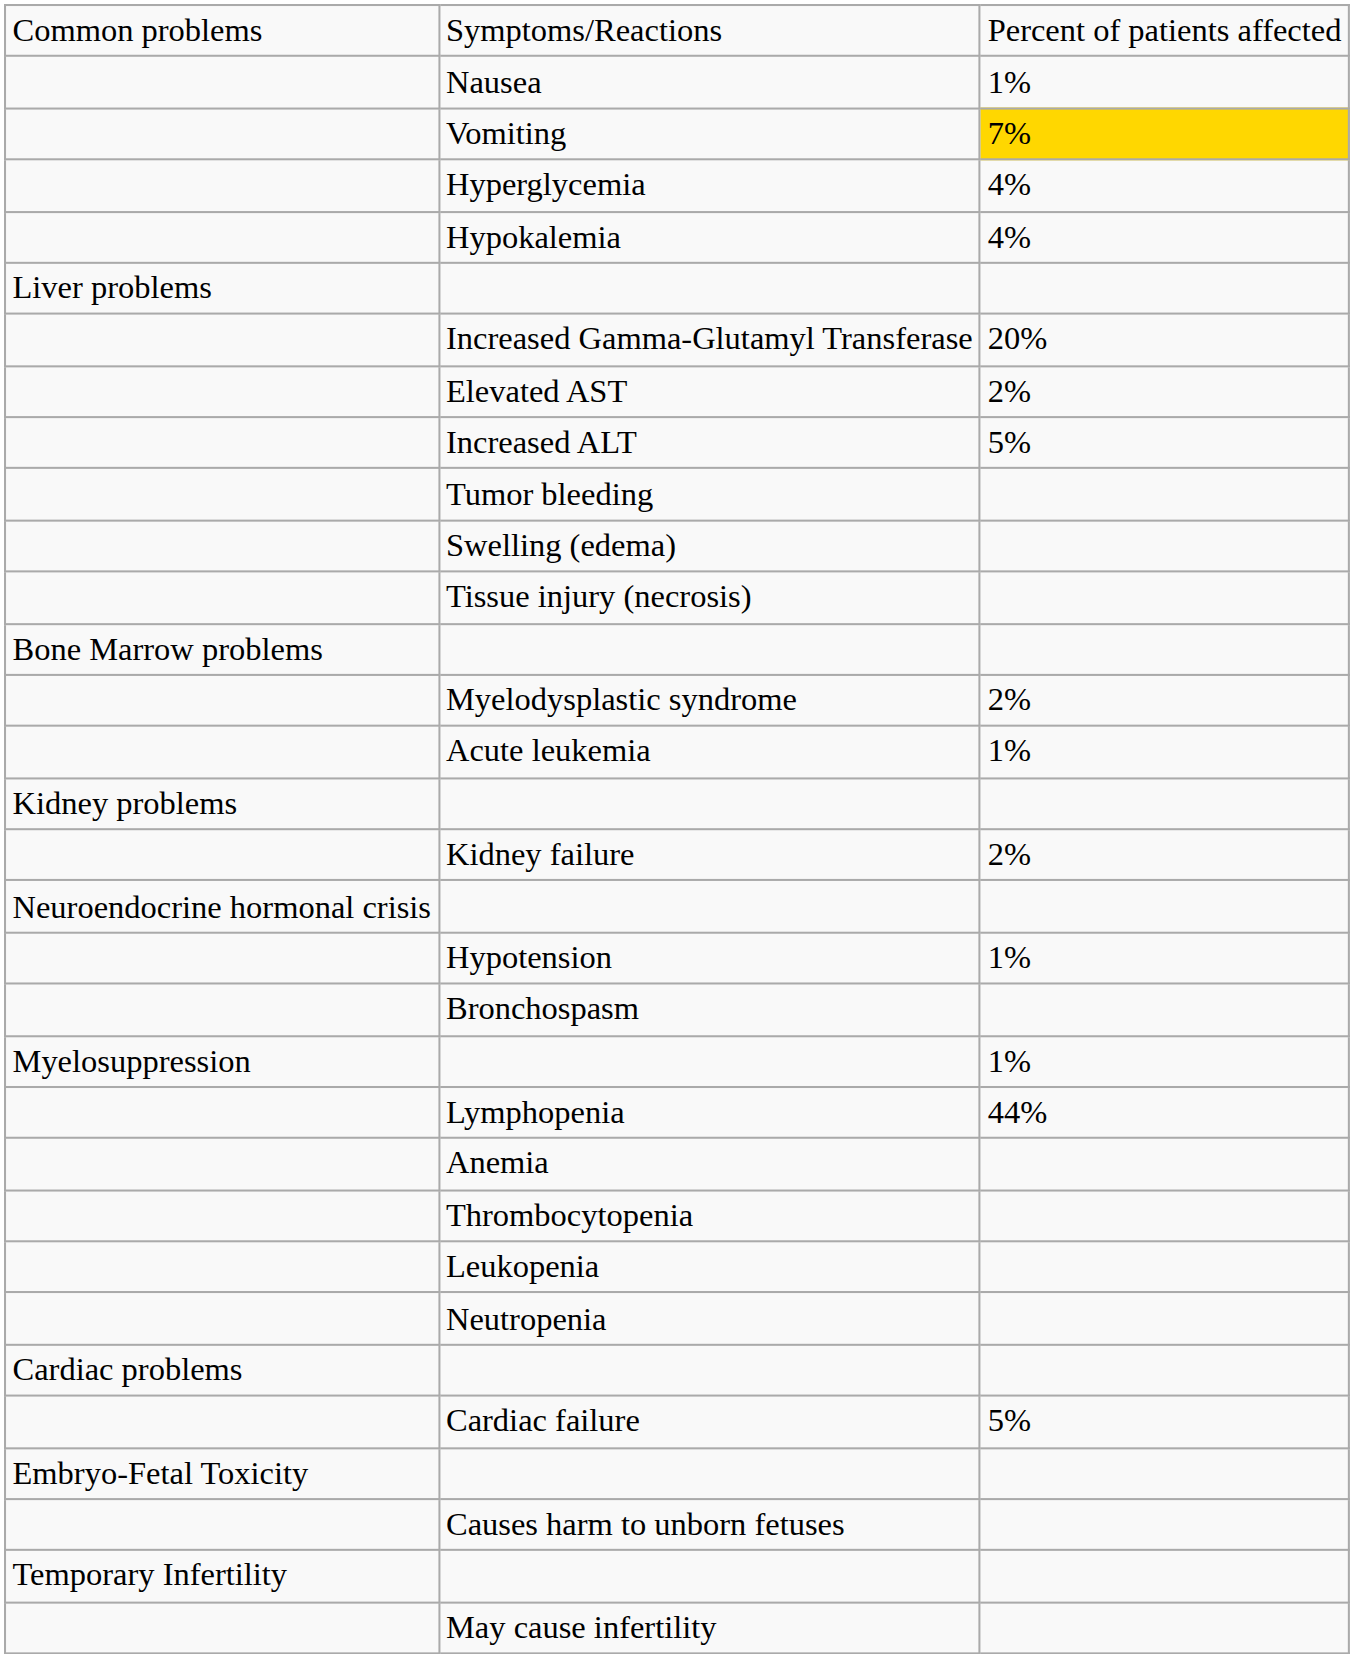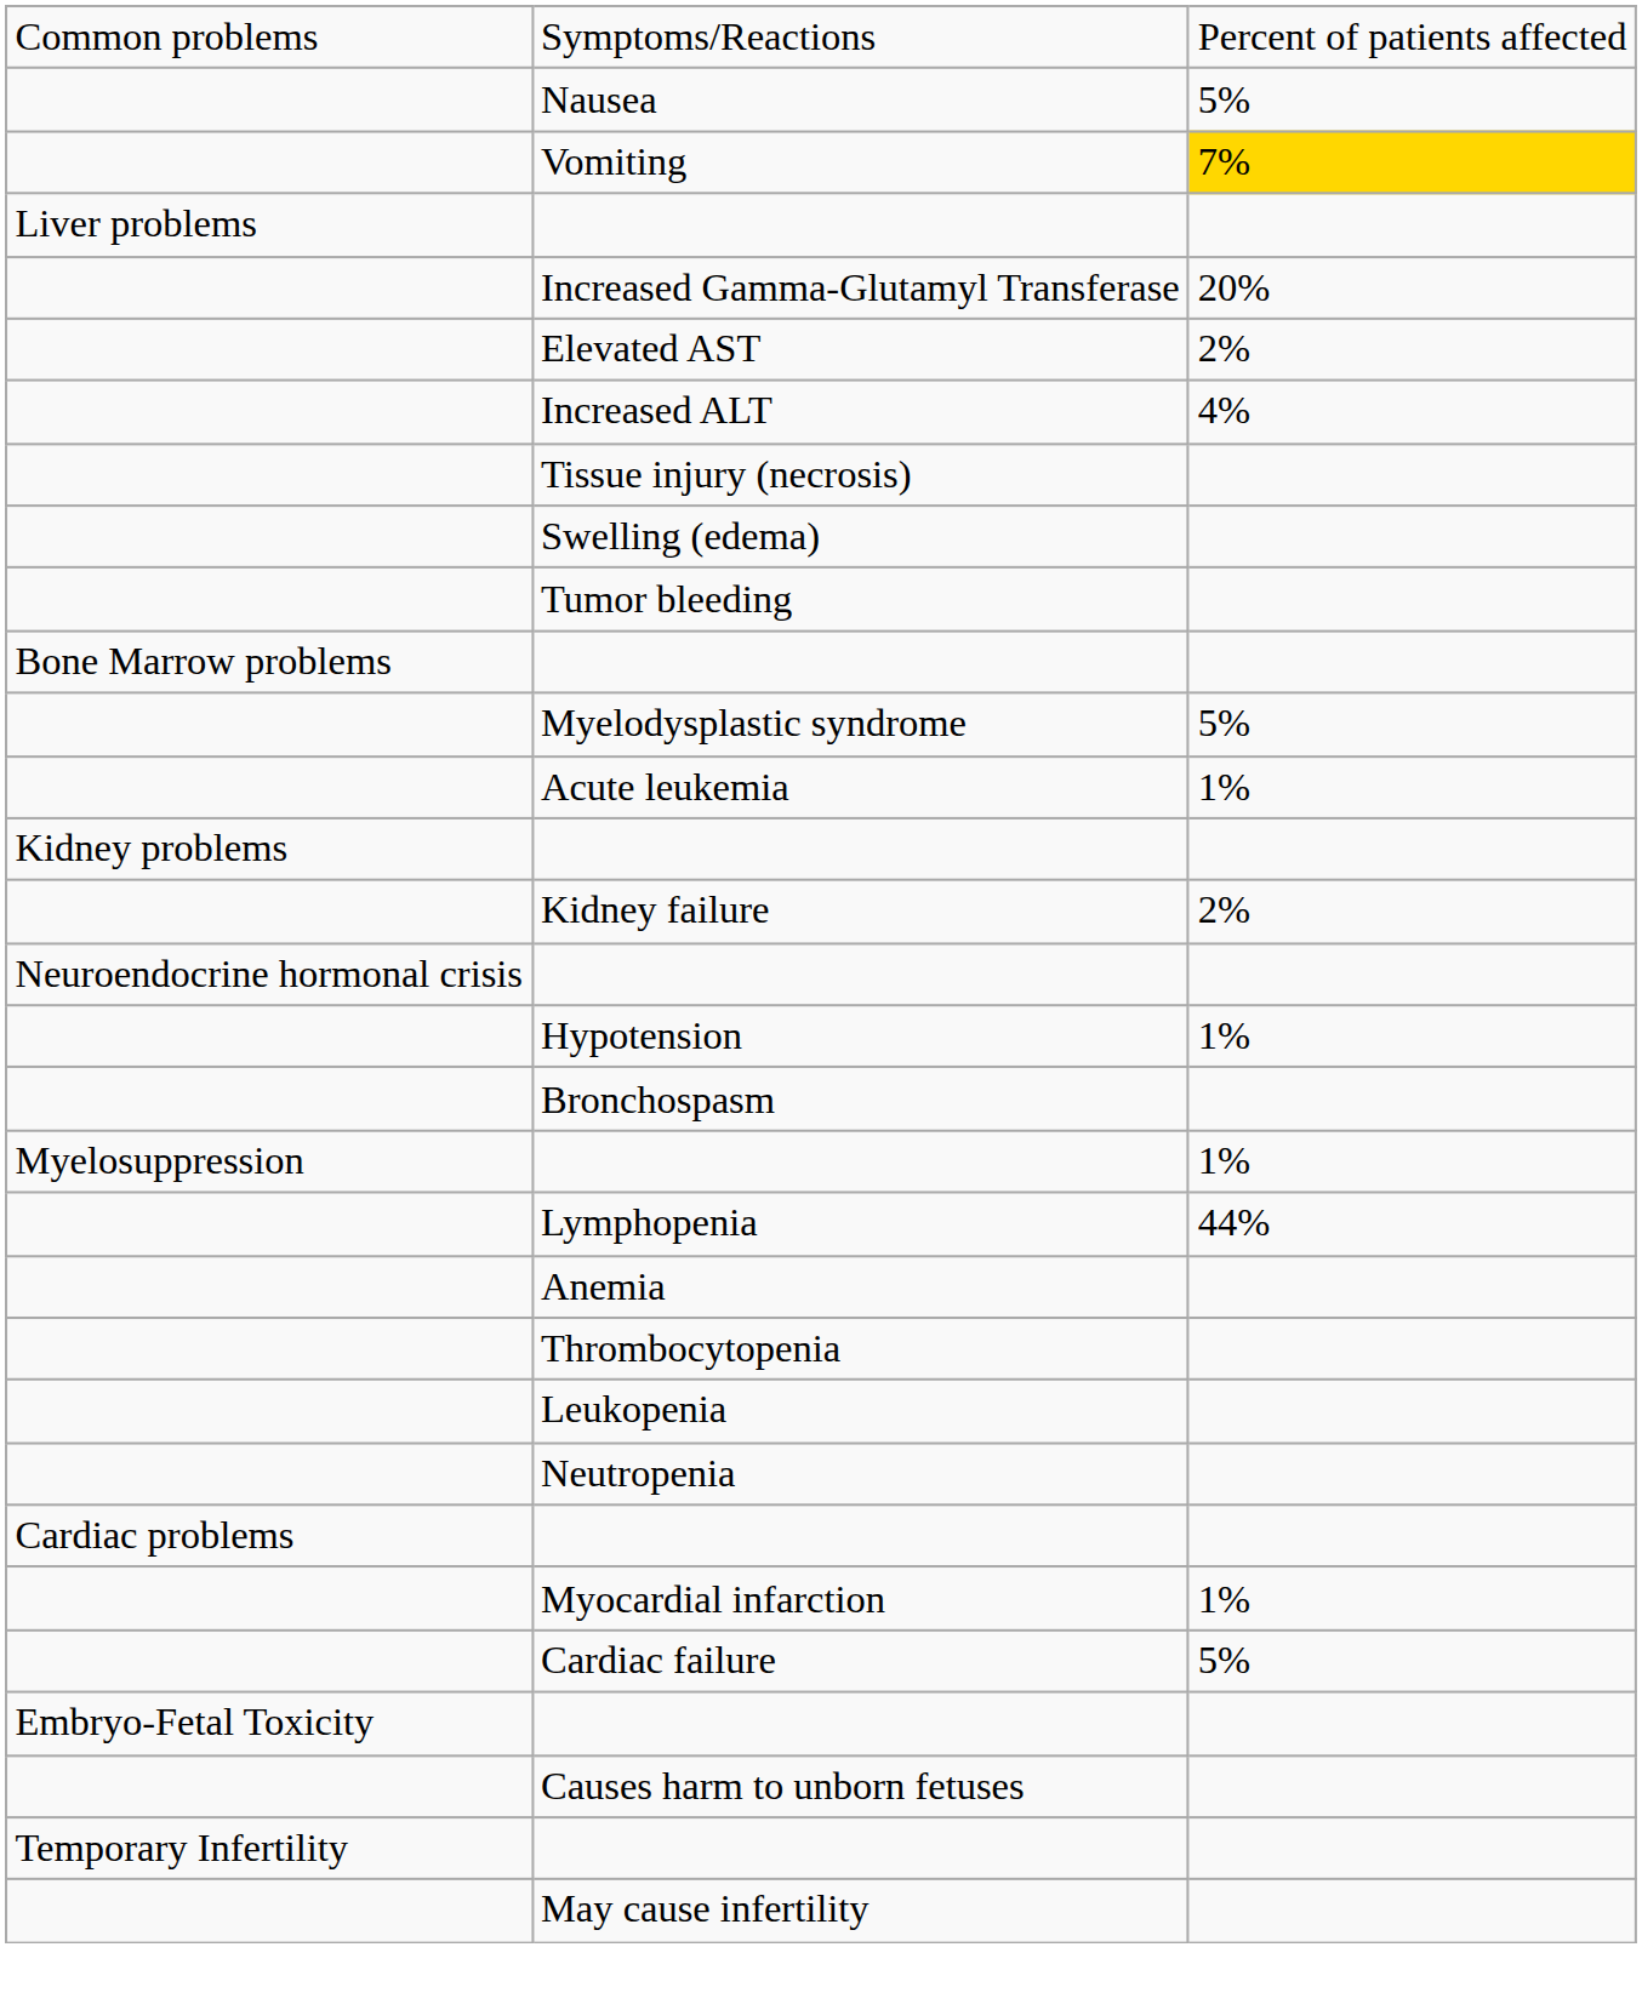 <table class="wikitable">
 <tr>
 <td>Common problems</td>
 <td>Symptoms/Reactions</td>
 <td>Percent of patients affected</td>
 </tr>
 <tr>
 <td></td>
 <td>Nausea</td>
-<td>1%</td>
+<td>5%</td>
 </tr>
 <tr>
 <td></td>
 <td>Vomiting</td>
 <td style="background: gold;">7%</td>
-</tr>
-<tr>
-<td></td>
-<td>Hyperglycemia</td>
-<td>4%</td>
-</tr>
-<tr>
-<td></td>
-<td>Hypokalemia</td>
-<td>4%</td>
 </tr>
 <tr>
 <td>Liver problems</td>
 <td></td>
 <td></td>
 </tr>
 <tr>
 <td></td>
 <td>Increased Gamma-Glutamyl Transferase</td>
 <td>20%</td>
 </tr>
 <tr>
 <td></td>
 <td>Elevated AST</td>
 <td>2%</td>
 </tr>
 <tr>
 <td></td>
 <td>Increased ALT</td>
-<td>5%</td>
+<td>4%</td>
 </tr>
 <tr>
 <td></td>
-<td>Tumor bleeding</td>
+<td>Tissue injury (necrosis)</td>
 <td></td>
 </tr>
 <tr>
 <td></td>
 <td>Swelling (edema)</td>
 <td></td>
 </tr>
 <tr>
 <td></td>
-<td>Tissue injury (necrosis)</td>
+<td>Tumor bleeding</td>
 <td></td>
 </tr>
 <tr>
 <td>Bone Marrow problems</td>
 <td></td>
 <td></td>
 </tr>
 <tr>
 <td></td>
 <td>Myelodysplastic syndrome</td>
-<td>2%</td>
+<td>5%</td>
 </tr>
 <tr>
 <td></td>
 <td>Acute leukemia</td>
 <td>1%</td>
 </tr>
 <tr>
 <td>Kidney problems</td>
 <td></td>
 <td></td>
 </tr>
 <tr>
 <td></td>
 <td>Kidney failure</td>
 <td>2%</td>
 </tr>
 <tr>
 <td>Neuroendocrine hormonal crisis</td>
 <td></td>
 <td></td>
 </tr>
 <tr>
 <td></td>
 <td>Hypotension</td>
 <td>1%</td>
 </tr>
 <tr>
 <td></td>
 <td>Bronchospasm</td>
 <td></td>
 </tr>
 <tr>
 <td>Myelosuppression</td>
 <td></td>
 <td>1%</td>
 </tr>
 <tr>
 <td></td>
 <td>Lymphopenia</td>
 <td>44%</td>
 </tr>
 <tr>
 <td></td>
 <td>Anemia</td>
 <td></td>
 </tr>
 <tr>
 <td></td>
 <td>Thrombocytopenia</td>
 <td></td>
 </tr>
 <tr>
 <td></td>
 <td>Leukopenia</td>
 <td></td>
 </tr>
 <tr>
 <td></td>
 <td>Neutropenia</td>
 <td></td>
 </tr>
 <tr>
 <td>Cardiac problems</td>
 <td></td>
 <td></td>
 </tr>
 <tr>
 <td></td>
+<td>Myocardial infarction</td>
+<td>1%</td>
+</tr>
+<tr>
+<td></td>
 <td>Cardiac failure</td>
 <td>5%</td>
 </tr>
 <tr>
 <td>Embryo-Fetal Toxicity</td>
 <td></td>
 <td></td>
 </tr>
 <tr>
 <td></td>
 <td>Causes harm to unborn fetuses</td>
 <td></td>
 </tr>
 <tr>
 <td>Temporary Infertility</td>
 <td></td>
 <td></td>
 </tr>
 <tr>
 <td></td>
 <td>May cause infertility</td>
 <td></td>
 </tr>
 </table>
